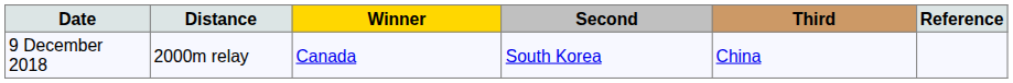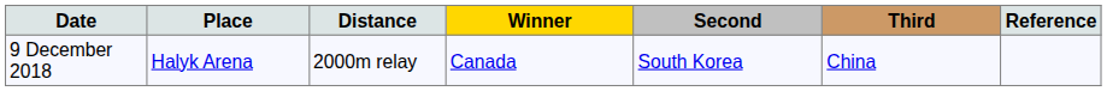 <table bgcolor="#f7f8ff" cellpadding="3" cellspacing="0" border="1" style="font-size: 95%; border: gray solid 1px; border-collapse: collapse;">
 <tr bgcolor="#cccccc" (1>
 <td width="150" align="center" bgcolor="#dce5e5"><strong>Date</strong></td>
+<td width="220" align="center" bgcolor="#dce5e5"><strong>Place</strong></td>
 <td width="150" align="center" bgcolor="#dce5e5"><strong>Distance</strong></td>
 <td align="center" bgcolor="gold" width="250"><strong>Winner</strong></td>
 <td align="center" bgcolor="silver" width="250"><strong>Second</strong></td>
 <td width="250" align="center" bgcolor="#cc9966"><strong>Third</strong></td>
 <td width="30" align="center" bgcolor="#dce5e5"><strong>Reference</strong></td>
 </tr>
 <tr align="left">
 <td>9 December 2018</td>
+<td><a href='#'>Halyk Arena</a></td>
 <td>2000m relay</td>
 <td> <a href='#'>Canada</a></td>
 <td> <a href='#'>South Korea</a></td>
 <td> <a href='#'>China</a></td>
 <td></td>
 </tr>
 </table>
